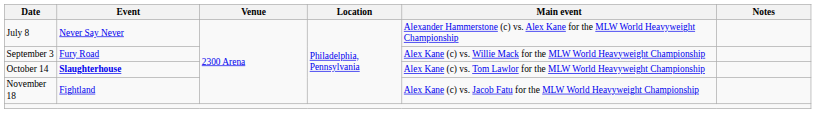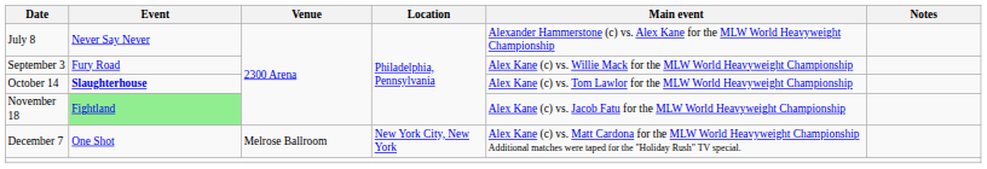 <table class="sortable wikitable succession-box" style="font-size:85%; font-size:85%">
 <tr>
 <th scope="col" width="70">Date</th>
 <th scope="col" width="200">Event</th>
 <th scope="col" width="150">Venue</th>
 <th scope="col" width="130">Location</th>
 <th scope="col" width="450">Main event</th>
 <th scope="col" width="130">Notes</th>
 </tr>
 <tr>
 <td>July 8</td>
 <td><a href='#'>Never Say Never</a></td>
 <td rowspan=4><a href='#'>2300 Arena</a></td>
 <td rowspan=4><a href='#'>Philadelphia, Pennsylvania</a></td>
 <td><a href='#'>Alexander Hammerstone</a> (c) vs. <a href='#'>Alex Kane</a> for the <a href='#'>MLW World Heavyweight Championship</a></td>
 <td></td>
 </tr>
 <tr>
 <td>September 3</td>
 <td><a href='#'>Fury Road</a></td>
 <td><a href='#'>Alex Kane</a> (c) vs. <a href='#'>Willie Mack</a> for the <a href='#'>MLW World Heavyweight Championship</a></td>
 <td></td>
 </tr>
 <tr>
 <td>October 14</td>
 <td><strong><a href='#'>Slaughterhouse</a></strong></td>
 <td><a href='#'>Alex Kane</a> (c) vs. <a href='#'>Tom Lawlor</a> for the <a href='#'>MLW World Heavyweight Championship</a></td>
 <td></td>
 </tr>
 <tr>
 <td>November 18</td>
-<td><a href='#'>Fightland</a></td>
+<td style="background: lightgreen;"><a href='#'>Fightland</a></td>
 <td><a href='#'>Alex Kane</a> (c) vs. <a href='#'>Jacob Fatu</a> for the <a href='#'>MLW World Heavyweight Championship</a></td>
+<td></td>
+</tr>
+<tr>
+<td>December 7</td>
+<td><a href='#'>One Shot</a></td>
+<td>Melrose Ballroom</td>
+<td><a href='#'>New York City, New York</a></td>
+<td><a href='#'>Alex Kane</a> (c) vs. <a href='#'>Matt Cardona</a> for the <a href='#'>MLW World Heavyweight Championship</a><br><small>Additional matches were taped for the "Holiday Rush" TV special.<br></small></td>
 <td></td>
 </tr>
 <tr>
 <td colspan="6"></td>
 </tr>
 </table>
